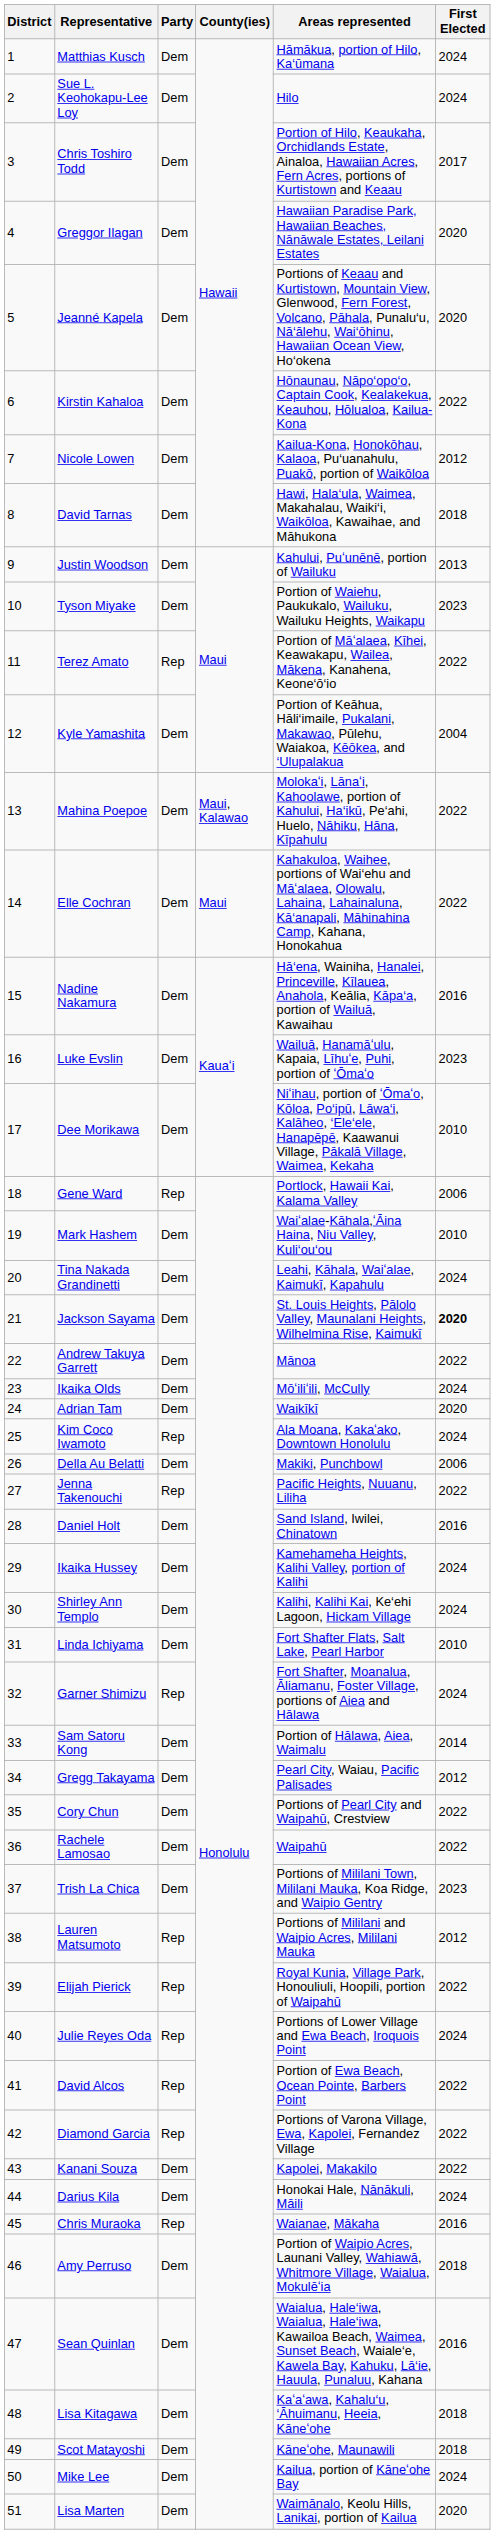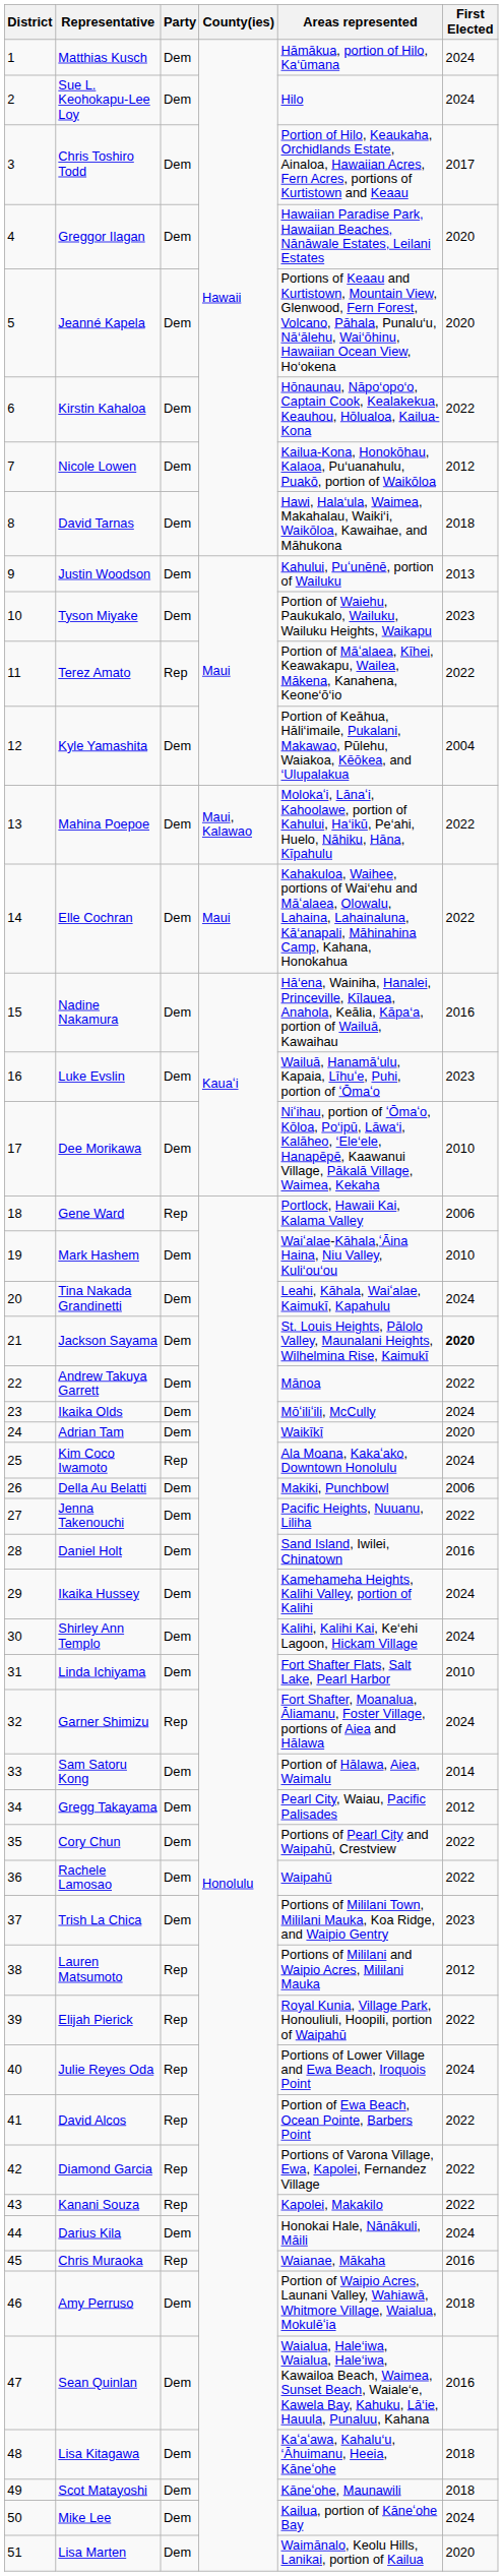 <table class= "sortable wikitable">
 <tr>
 <th>District</th>
 <th>Representative</th>
 <th>Party</th>
 <th>County(ies)</th>
 <th>Areas represented</th>
 <th>First Elected</th>
 </tr>
 <tr>
 <td>1</td>
 <td><a href='#'>Matthias Kusch</a></td>
 <td>Dem</td>
 <td rowspan=8><a href='#'>Hawaii</a></td>
 <td><a href='#'>Hāmākua</a>, <a href='#'>portion of Hilo</a>, <a href='#'>Ka‘ūmana</a></td>
 <td>2024</td>
 </tr>
 <tr>
 <td>2</td>
 <td><a href='#'>Sue L. Keohokapu-Lee Loy</a></td>
 <td>Dem</td>
 <td><a href='#'>Hilo</a></td>
 <td>2024</td>
 </tr>
 <tr>
 <td>3</td>
 <td><a href='#'>Chris Toshiro Todd</a></td>
 <td>Dem</td>
 <td><a href='#'>Portion of Hilo</a>, <a href='#'>Keaukaha</a>, <a href='#'>Orchidlands Estate</a>, Ainaloa, <a href='#'>Hawaiian Acres</a>, <a href='#'>Fern Acres</a>, portions of <a href='#'>Kurtistown</a> and <a href='#'>Keaau</a></td>
 <td>2017</td>
 </tr>
 <tr>
 <td>4</td>
 <td><a href='#'>Greggor Ilagan</a></td>
 <td>Dem</td>
 <td><a href='#'>Hawaiian Paradise Park, Hawaiian Beaches, Nānāwale Estates, Leilani Estates</a></td>
 <td>2020</td>
 </tr>
 <tr>
 <td>5</td>
 <td><a href='#'>Jeanné Kapela</a></td>
 <td>Dem</td>
 <td>Portions of <a href='#'>Keaau</a> and <a href='#'>Kurtistown</a>, <a href='#'>Mountain View</a>, Glenwood, <a href='#'>Fern Forest</a>, <a href='#'>Volcano</a>, <a href='#'>Pāhala</a>, Punalu‘u, <a href='#'>Nā‘ālehu</a>, <a href='#'>Wai‘ōhinu</a>, <a href='#'>Hawaiian Ocean View</a>, Ho‘okena</td>
 <td>2020</td>
 </tr>
 <tr>
 <td>6</td>
 <td><a href='#'>Kirstin Kahaloa</a></td>
 <td>Dem</td>
 <td><a href='#'>Hōnaunau</a>, <a href='#'>Nāpo‘opo‘o</a>, <a href='#'>Captain Cook</a>, <a href='#'>Kealakekua</a>, <a href='#'>Keauhou</a>, <a href='#'>Hōlualoa</a>, <a href='#'>Kailua-Kona</a></td>
 <td>2022</td>
 </tr>
 <tr>
 <td>7</td>
 <td><a href='#'>Nicole Lowen</a></td>
 <td>Dem</td>
 <td><a href='#'>Kailua-Kona</a>, <a href='#'>Honokōhau</a>, <a href='#'>Kalaoa</a>, Pu‘uanahulu, <a href='#'>Puakō</a>, portion of <a href='#'>Waikōloa</a></td>
 <td>2012</td>
 </tr>
 <tr>
 <td>8</td>
 <td><a href='#'>David Tarnas</a></td>
 <td>Dem</td>
 <td><a href='#'>Hawi</a>, <a href='#'>Hala‘ula</a>, <a href='#'>Waimea</a>, Makahalau, Waiki‘i, <a href='#'>Waikōloa</a>, Kawaihae, and Māhukona</td>
 <td>2018</td>
 </tr>
 <tr>
 <td>9</td>
 <td><a href='#'>Justin Woodson</a></td>
 <td>Dem</td>
 <td rowspan=4><a href='#'>Maui</a></td>
 <td><a href='#'>Kahului</a>, <a href='#'>Puʻunēnē</a>, portion of <a href='#'>Wailuku</a></td>
 <td>2013</td>
 </tr>
 <tr>
 <td>10</td>
 <td><a href='#'>Tyson Miyake</a></td>
 <td>Dem</td>
 <td>Portion of <a href='#'>Waiehu</a>, Paukukalo, <a href='#'>Wailuku</a>, Wailuku Heights, <a href='#'>Waikapu</a></td>
 <td>2023</td>
 </tr>
 <tr>
 <td>11</td>
 <td><a href='#'>Terez Amato</a></td>
 <td>Rep</td>
 <td>Portion of <a href='#'>Māʻalaea</a>, <a href='#'>Kīhei</a>, Keawakapu, <a href='#'>Wailea</a>, <a href='#'>Mākena</a>, Kanahena, Keone‘ō‘io</td>
 <td>2022</td>
 </tr>
 <tr>
 <td>12</td>
 <td><a href='#'>Kyle Yamashita</a></td>
 <td>Dem</td>
 <td>Portion of Keāhua, Hāli‘imaile, <a href='#'>Pukalani</a>, <a href='#'>Makawao</a>, Pūlehu, Waiakoa, <a href='#'>Kēōkea</a>, and <a href='#'>‘Ulupalakua</a></td>
 <td>2004</td>
 </tr>
 <tr>
 <td>13</td>
 <td><a href='#'>Mahina Poepoe</a></td>
 <td>Dem</td>
 <td><a href='#'>Maui</a>, <a href='#'>Kalawao</a></td>
 <td><a href='#'>Molokaʻi</a>, <a href='#'>Lānaʻi</a>, <a href='#'>Kahoolawe</a>, portion of <a href='#'>Kahului</a>, <a href='#'>Ha‘ikū</a>, Pe‘ahi, Huelo, <a href='#'>Nāhiku</a>, <a href='#'>Hāna</a>, <a href='#'>Kīpahulu</a></td>
 <td>2022</td>
 </tr>
 <tr>
 <td>14</td>
 <td><a href='#'>Elle Cochran</a></td>
 <td>Dem</td>
 <td><a href='#'>Maui</a></td>
 <td><a href='#'>Kahakuloa</a>, <a href='#'>Waihee</a>, portions of Wai‘ehu and <a href='#'>Māʻalaea</a>, <a href='#'>Olowalu</a>, <a href='#'>Lahaina</a>, <a href='#'>Lahainaluna</a>, <a href='#'>Kā‘anapali</a>, <a href='#'>Māhinahina Camp</a>, Kahana, Honokahua</td>
 <td>2022</td>
 </tr>
 <tr>
 <td>15</td>
 <td><a href='#'>Nadine Nakamura</a></td>
 <td>Dem</td>
 <td rowspan=3><a href='#'>Kauaʻi</a></td>
 <td><a href='#'>Hā‘ena</a>, Wainiha, <a href='#'>Hanalei</a>, <a href='#'>Princeville</a>, <a href='#'>Kīlauea</a>, <a href='#'>Anahola</a>, Keālia, <a href='#'>Kāpa‘a</a>, portion of <a href='#'>Wailuā</a>, Kawaihau</td>
 <td>2016</td>
 </tr>
 <tr>
 <td>16</td>
 <td><a href='#'>Luke Evslin</a></td>
 <td>Dem</td>
 <td><a href='#'>Wailuā</a>, <a href='#'>Hanamāʻulu</a>, Kapaia, <a href='#'>Līhuʻe</a>, <a href='#'>Puhi</a>, portion of <a href='#'>ʻŌmaʻo</a></td>
 <td>2023</td>
 </tr>
 <tr>
 <td>17</td>
 <td><a href='#'>Dee Morikawa</a></td>
 <td>Dem</td>
 <td><a href='#'>Niʻihau</a>, portion of <a href='#'>ʻŌmaʻo</a>, <a href='#'>Kōloa</a>, <a href='#'>Po‘ipū</a>, <a href='#'>Lāwa‘i</a>, <a href='#'>Kalāheo</a>, <a href='#'>‘Ele‘ele</a>, <a href='#'>Hanapēpē</a>, Kaawanui Village, <a href='#'>Pākalā Village</a>, <a href='#'>Waimea</a>, <a href='#'>Kekaha</a></td>
 <td>2010</td>
 </tr>
 <tr>
 <td>18</td>
 <td><a href='#'>Gene Ward</a></td>
 <td>Rep</td>
 <td rowspan=34><a href='#'>Honolulu</a></td>
 <td><a href='#'>Portlock</a>, <a href='#'>Hawaii Kai</a>, <a href='#'>Kalama Valley</a></td>
 <td>2006</td>
 </tr>
 <tr>
 <td>19</td>
 <td><a href='#'>Mark Hashem</a></td>
 <td>Dem</td>
 <td><a href='#'>Waiʻalae</a>-<a href='#'>Kāhala</a>,<a href='#'>ʻĀina Haina</a>, <a href='#'>Niu Valley</a>, <a href='#'>Kuli‘ou‘ou</a></td>
 <td>2010</td>
 </tr>
 <tr>
 <td>20</td>
 <td><a href='#'>Tina Nakada Grandinetti</a></td>
 <td>Dem</td>
 <td><a href='#'>Leahi</a>, <a href='#'>Kāhala</a>, <a href='#'>Waiʻalae</a>, <a href='#'>Kaimukī</a>, <a href='#'>Kapahulu</a></td>
 <td>2024</td>
 </tr>
 <tr>
 <td>21</td>
 <td><a href='#'>Jackson Sayama</a></td>
 <td>Dem</td>
 <td><a href='#'>St. Louis Heights</a>, <a href='#'>Pālolo Valley</a>, <a href='#'>Maunalani Heights</a>, <a href='#'>Wilhelmina Rise</a>, <a href='#'>Kaimukī</a></td>
 <td><strong>2020</strong></td>
 </tr>
 <tr>
 <td>22</td>
 <td><a href='#'>Andrew Takuya Garrett</a></td>
 <td>Dem</td>
 <td><a href='#'>Mānoa</a></td>
 <td>2022</td>
 </tr>
 <tr>
 <td>23</td>
 <td><a href='#'>Ikaika Olds</a></td>
 <td>Dem</td>
 <td><a href='#'>Mōʻiliʻili</a>, <a href='#'>McCully</a></td>
 <td>2024</td>
 </tr>
 <tr>
 <td>24</td>
 <td><a href='#'>Adrian Tam</a></td>
 <td>Dem</td>
 <td><a href='#'>Waikīkī</a></td>
 <td>2020</td>
 </tr>
 <tr>
 <td>25</td>
 <td><a href='#'>Kim Coco Iwamoto</a></td>
 <td>Rep</td>
 <td><a href='#'>Ala Moana</a>, <a href='#'>Kakaʻako</a>, <a href='#'>Downtown Honolulu</a></td>
 <td>2024</td>
 </tr>
 <tr>
 <td>26</td>
 <td><a href='#'>Della Au Belatti</a></td>
 <td>Dem</td>
 <td><a href='#'>Makiki</a>, <a href='#'>Punchbowl</a></td>
 <td>2006</td>
 </tr>
 <tr>
 <td>27</td>
 <td><a href='#'>Jenna Takenouchi</a></td>
-<td>Rep</td>
+<td>Dem</td>
 <td><a href='#'>Pacific Heights</a>, <a href='#'>Nuuanu</a>, <a href='#'>Liliha</a></td>
 <td>2022</td>
 </tr>
 <tr>
 <td>28</td>
 <td><a href='#'>Daniel Holt</a></td>
 <td>Dem</td>
 <td><a href='#'>Sand Island</a>, Iwilei, <a href='#'>Chinatown</a></td>
 <td>2016</td>
 </tr>
 <tr>
 <td>29</td>
 <td><a href='#'>Ikaika Hussey</a></td>
 <td>Dem</td>
 <td><a href='#'>Kamehameha Heights</a>, <a href='#'>Kalihi Valley</a>, <a href='#'>portion of Kalihi</a></td>
 <td>2024</td>
 </tr>
 <tr>
 <td>30</td>
 <td><a href='#'>Shirley Ann Templo</a></td>
 <td>Dem</td>
 <td><a href='#'>Kalihi</a>, <a href='#'>Kalihi Kai</a>, Ke‘ehi Lagoon, <a href='#'>Hickam Village</a></td>
 <td>2024</td>
 </tr>
 <tr>
 <td>31</td>
 <td><a href='#'>Linda Ichiyama</a></td>
 <td>Dem</td>
 <td><a href='#'>Fort Shafter Flats</a>, <a href='#'>Salt Lake</a>, <a href='#'>Pearl Harbor</a></td>
 <td>2010</td>
 </tr>
 <tr>
 <td>32</td>
 <td><a href='#'>Garner Shimizu</a></td>
 <td>Rep</td>
 <td><a href='#'>Fort Shafter</a>, <a href='#'>Moanalua</a>, <a href='#'>Āliamanu</a>, <a href='#'>Foster Village</a>, portions of <a href='#'>Aiea</a> and <a href='#'>Hālawa</a></td>
 <td>2024</td>
 </tr>
 <tr>
 <td>33</td>
 <td><a href='#'>Sam Satoru Kong</a></td>
 <td>Dem</td>
 <td>Portion of <a href='#'>Hālawa</a>, <a href='#'>Aiea</a>, <a href='#'>Waimalu</a></td>
 <td>2014</td>
 </tr>
 <tr>
 <td>34</td>
 <td><a href='#'>Gregg Takayama</a></td>
 <td>Dem</td>
 <td><a href='#'>Pearl City</a>, Waiau, <a href='#'>Pacific Palisades</a></td>
 <td>2012</td>
 </tr>
 <tr>
 <td>35</td>
 <td><a href='#'>Cory Chun</a></td>
 <td>Dem</td>
 <td>Portions of <a href='#'>Pearl City</a> and <a href='#'>Waipahū</a>, Crestview</td>
 <td>2022</td>
 </tr>
 <tr>
 <td>36</td>
 <td><a href='#'>Rachele Lamosao</a></td>
 <td>Dem</td>
 <td><a href='#'>Waipahū</a></td>
 <td>2022</td>
 </tr>
 <tr>
 <td>37</td>
 <td><a href='#'>Trish La Chica</a></td>
 <td>Dem</td>
 <td>Portions of <a href='#'>Mililani Town</a>, <a href='#'>Mililani Mauka</a>, Koa Ridge, and <a href='#'>Waipio Gentry</a></td>
 <td>2023</td>
 </tr>
 <tr>
 <td>38</td>
 <td><a href='#'>Lauren Matsumoto</a></td>
 <td>Rep</td>
 <td>Portions of <a href='#'>Mililani</a> and <a href='#'>Waipio Acres</a>, <a href='#'>Mililani Mauka</a></td>
 <td>2012</td>
 </tr>
 <tr>
 <td>39</td>
 <td><a href='#'>Elijah Pierick</a></td>
 <td>Rep</td>
 <td><a href='#'>Royal Kunia</a>, <a href='#'>Village Park</a>, Honouliuli, Hoopili, portion of <a href='#'>Waipahū</a></td>
 <td>2022</td>
 </tr>
 <tr>
 <td>40</td>
 <td><a href='#'>Julie Reyes Oda</a></td>
 <td>Rep</td>
 <td>Portions of Lower Village and <a href='#'>Ewa Beach</a>, <a href='#'>Iroquois Point</a></td>
 <td>2024</td>
 </tr>
 <tr>
 <td>41</td>
 <td><a href='#'>David Alcos</a></td>
 <td>Rep</td>
 <td>Portion of <a href='#'>Ewa Beach</a>, <a href='#'>Ocean Pointe</a>, <a href='#'>Barbers Point</a></td>
 <td>2022</td>
 </tr>
 <tr>
 <td>42</td>
 <td><a href='#'>Diamond Garcia</a></td>
 <td>Rep</td>
 <td>Portions of Varona Village, <a href='#'>Ewa</a>, <a href='#'>Kapolei</a>, Fernandez Village</td>
 <td>2022</td>
 </tr>
 <tr>
 <td>43</td>
 <td><a href='#'>Kanani Souza</a></td>
-<td>Dem</td>
+<td>Rep</td>
 <td><a href='#'>Kapolei</a>, <a href='#'>Makakilo</a></td>
 <td>2022</td>
 </tr>
 <tr>
 <td>44</td>
 <td><a href='#'>Darius Kila</a></td>
 <td>Dem</td>
 <td>Honokai Hale, <a href='#'>Nānākuli</a>, <a href='#'>Māili</a></td>
 <td>2024</td>
 </tr>
 <tr>
 <td>45</td>
 <td><a href='#'>Chris Muraoka</a></td>
 <td>Rep</td>
 <td><a href='#'>Waianae</a>, <a href='#'>Mākaha</a></td>
 <td>2016</td>
 </tr>
 <tr>
 <td>46</td>
 <td><a href='#'>Amy Perruso</a></td>
 <td>Dem</td>
 <td>Portion of <a href='#'>Waipio Acres</a>, Launani Valley, <a href='#'>Wahiawā</a>, <a href='#'>Whitmore Village</a>, <a href='#'>Waialua</a>, <a href='#'>Mokulēʻia</a></td>
 <td>2018</td>
 </tr>
 <tr>
 <td>47</td>
 <td><a href='#'>Sean Quinlan</a></td>
 <td>Dem</td>
 <td><a href='#'>Waialua</a>, <a href='#'>Hale‘iwa</a>, <a href='#'>Waialua</a>, <a href='#'>Hale‘iwa</a>, Kawailoa Beach, <a href='#'>Waimea</a>, <a href='#'>Sunset Beach</a>, Waiale‘e, <a href='#'>Kawela Bay</a>, <a href='#'>Kahuku</a>, <a href='#'>Lā‘ie</a>, <a href='#'>Hauula</a>, <a href='#'>Punaluu</a>, Kahana</td>
 <td>2016</td>
 </tr>
 <tr>
 <td>48</td>
 <td><a href='#'>Lisa Kitagawa</a></td>
 <td>Dem</td>
 <td><a href='#'>Kaʻaʻawa</a>, <a href='#'>Kahalu‘u</a>, <a href='#'>‘Āhuimanu</a>, <a href='#'>Heeia</a>, <a href='#'>Kāneʻohe</a></td>
 <td>2018</td>
 </tr>
 <tr>
 <td>49</td>
 <td><a href='#'>Scot Matayoshi</a></td>
 <td>Dem</td>
 <td><a href='#'>Kāneʻohe</a>, <a href='#'>Maunawili</a></td>
 <td>2018</td>
 </tr>
 <tr>
 <td>50</td>
 <td><a href='#'>Mike Lee</a></td>
 <td>Dem</td>
 <td><a href='#'>Kailua</a>, portion of <a href='#'>Kāneʻohe Bay</a></td>
 <td>2024</td>
 </tr>
 <tr>
 <td>51</td>
 <td><a href='#'>Lisa Marten</a></td>
 <td>Dem</td>
 <td><a href='#'>Waimānalo</a>, Keolu Hills, <a href='#'>Lanikai</a>, portion of <a href='#'>Kailua</a></td>
 <td>2020</td>
 </tr>
 </table>
